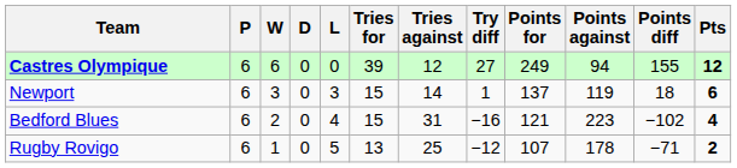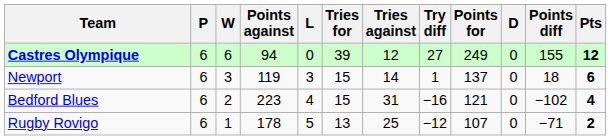 <table class="wikitable" style="text-align: center;">
 <tr>
 <th width="200">Team</th>
 <th width="20">P</th>
 <th width="20">W</th>
-<th width="20">D</th>
+<th width="20">Points against</th>
 <th width="20">L</th>
 <th width="20">Tries for</th>
 <th width="20">Tries against</th>
 <th width="20">Try diff</th>
 <th width="20">Points for</th>
-<th width="20">Points against</th>
+<th width="20">D</th>
 <th width="25">Points diff</th>
 <th width="20">Pts</th>
 </tr>
 <tr bgcolor="#ccffcc">
 <td align="left"> <strong><a href='#'>Castres Olympique</a></strong></td>
 <td>6</td>
 <td>6</td>
-<td>0</td>
+<td>94</td>
 <td>0</td>
 <td>39</td>
 <td>12</td>
 <td>27</td>
 <td>249</td>
-<td>94</td>
+<td>0</td>
 <td>155</td>
 <td><strong>12</strong></td>
 </tr>
 <tr>
 <td align="left"> <a href='#'>Newport</a></td>
 <td>6</td>
 <td>3</td>
-<td>0</td>
+<td>119</td>
 <td>3</td>
 <td>15</td>
 <td>14</td>
 <td>1</td>
 <td>137</td>
-<td>119</td>
+<td>0</td>
 <td>18</td>
 <td><strong>6</strong></td>
 </tr>
 <tr>
 <td align="left"> <a href='#'>Bedford Blues</a></td>
 <td>6</td>
 <td>2</td>
-<td>0</td>
+<td>223</td>
 <td>4</td>
 <td>15</td>
 <td>31</td>
 <td>−16</td>
 <td>121</td>
-<td>223</td>
+<td>0</td>
 <td>−102</td>
 <td><strong>4</strong></td>
 </tr>
 <tr>
 <td align="left"> <a href='#'>Rugby Rovigo</a></td>
 <td>6</td>
 <td>1</td>
-<td>0</td>
+<td>178</td>
 <td>5</td>
 <td>13</td>
 <td>25</td>
 <td>−12</td>
 <td>107</td>
-<td>178</td>
+<td>0</td>
 <td>−71</td>
 <td><strong>2</strong></td>
 </tr>
 </table>
